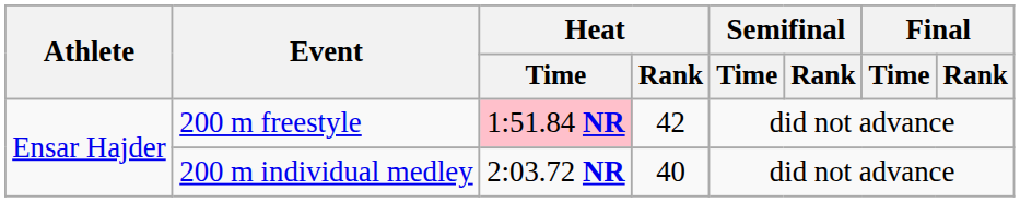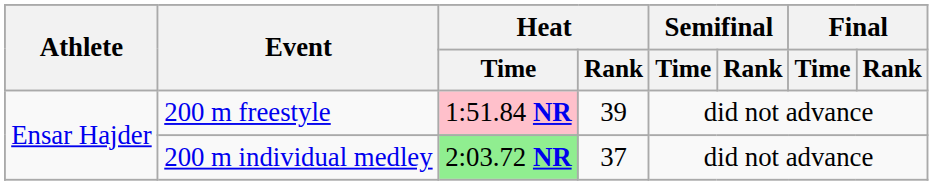 <table class=wikitable style="font-size:90%">
 <tr>
 <th rowspan="2">Athlete</th>
 <th rowspan="2">Event</th>
 <th colspan="2">Heat</th>
 <th colspan="2">Semifinal</th>
 <th colspan="2">Final</th>
 </tr>
 <tr style="font-size:95%">
 <th>Time</th>
 <th>Rank</th>
 <th>Time</th>
 <th>Rank</th>
 <th>Time</th>
 <th>Rank</th>
 </tr>
 <tr align=center>
 <td align=left rowspan=2><a href='#'>Ensar Hajder</a></td>
 <td align=left><a href='#'>200 m freestyle</a></td>
 <td style="background: pink;">1:51.84 <strong><a href='#'>NR</a></strong></td>
-<td>42</td>
+<td>39</td>
 <td colspan=4>did not advance</td>
 </tr>
 <tr align=center>
 <td align=left><a href='#'>200 m individual medley</a></td>
-<td>2:03.72 <strong><a href='#'>NR</a></strong></td>
-<td>40</td>
+<td style="background: lightgreen;">2:03.72 <strong><a href='#'>NR</a></strong></td>
+<td>37</td>
 <td colspan=4>did not advance</td>
 </tr>
 </table>
